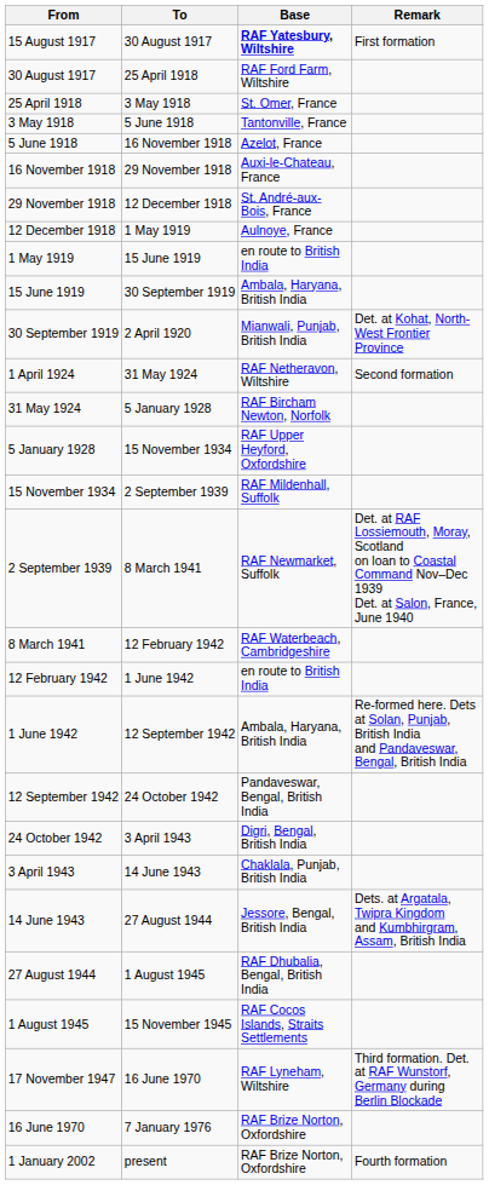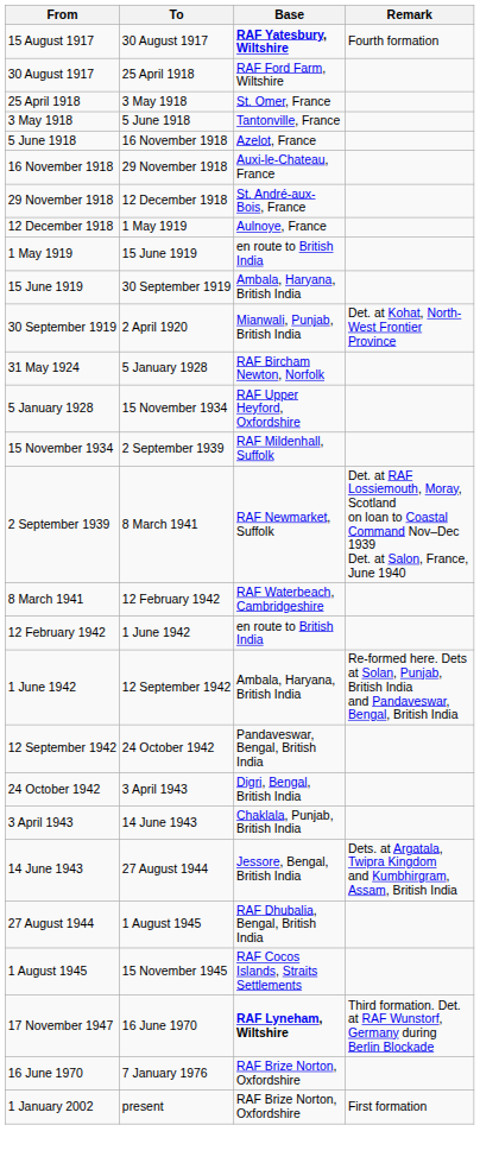 <table class="wikitable">
 <tr>
 <th>From</th>
 <th>To</th>
 <th>Base</th>
 <th>Remark</th>
 </tr>
 <tr>
 <td>15 August 1917</td>
 <td>30 August 1917</td>
 <td><strong><a href='#'>RAF Yatesbury</a>, <a href='#'>Wiltshire</a></strong></td>
-<td>First formation</td>
+<td>Fourth formation</td>
 </tr>
 <tr>
 <td>30 August 1917</td>
 <td>25 April 1918</td>
 <td><a href='#'>RAF Ford Farm</a>, Wiltshire</td>
 <td></td>
 </tr>
 <tr>
 <td>25 April 1918</td>
 <td>3 May 1918</td>
 <td><a href='#'>St. Omer</a>, France</td>
 <td></td>
 </tr>
 <tr>
 <td>3 May 1918</td>
 <td>5 June 1918</td>
 <td><a href='#'>Tantonville</a>, France</td>
 <td></td>
 </tr>
 <tr>
 <td>5 June 1918</td>
 <td>16 November 1918</td>
 <td><a href='#'>Azelot</a>, France</td>
 <td></td>
 </tr>
 <tr>
 <td>16 November 1918</td>
 <td>29 November 1918</td>
 <td><a href='#'>Auxi-le-Chateau</a>, France</td>
 <td></td>
 </tr>
 <tr>
 <td>29 November 1918</td>
 <td>12 December 1918</td>
 <td><a href='#'>St. André-aux-Bois</a>, France</td>
 <td></td>
 </tr>
 <tr>
 <td>12 December 1918</td>
 <td>1 May 1919</td>
 <td><a href='#'>Aulnoye</a>, France</td>
 <td></td>
 </tr>
 <tr>
 <td>1 May 1919</td>
 <td>15 June 1919</td>
 <td>en route to <a href='#'>British India</a></td>
 <td></td>
 </tr>
 <tr>
 <td>15 June 1919</td>
 <td style="white-space: nowrap;">30 September 1919</td>
 <td><a href='#'>Ambala</a>, <a href='#'>Haryana</a>, British India</td>
 <td></td>
 </tr>
 <tr>
 <td style="white-space: nowrap;">30 September 1919</td>
 <td>2 April 1920</td>
 <td><a href='#'>Mianwali</a>, <a href='#'>Punjab</a>, British India</td>
 <td>Det. at <a href='#'>Kohat</a>, <a href='#'>North-West Frontier Province</a></td>
-</tr>
-<tr>
-<td>1 April 1924</td>
-<td>31 May 1924</td>
-<td><a href='#'>RAF Netheravon</a>, Wiltshire</td>
-<td>Second formation</td>
 </tr>
 <tr>
 <td>31 May 1924</td>
 <td>5 January 1928</td>
 <td><a href='#'>RAF Bircham Newton</a>, <a href='#'>Norfolk</a></td>
 <td></td>
 </tr>
 <tr>
 <td>5 January 1928</td>
 <td>15 November 1934</td>
 <td><a href='#'>RAF Upper Heyford</a>, <a href='#'>Oxfordshire</a></td>
 <td></td>
 </tr>
 <tr>
 <td>15 November 1934</td>
 <td>2 September 1939</td>
 <td><a href='#'>RAF Mildenhall</a>, <a href='#'>Suffolk</a></td>
 <td></td>
 </tr>
 <tr>
 <td>2 September 1939</td>
 <td>8 March 1941</td>
 <td><a href='#'>RAF Newmarket</a>, Suffolk</td>
 <td>Det. at <a href='#'>RAF Lossiemouth</a>, <a href='#'>Moray</a>, Scotland<br> on loan to <a href='#'>Coastal Command</a> Nov–Dec 1939<br> Det. at <a href='#'>Salon</a>, France, June 1940</td>
 </tr>
 <tr>
 <td>8 March 1941</td>
 <td>12 February 1942</td>
 <td><a href='#'>RAF Waterbeach</a>, <a href='#'>Cambridgeshire</a></td>
 <td></td>
 </tr>
 <tr>
 <td>12 February 1942</td>
 <td>1 June 1942</td>
 <td>en route to <a href='#'>British India</a></td>
 <td></td>
 </tr>
 <tr>
 <td>1 June 1942</td>
 <td>12 September 1942</td>
 <td>Ambala, Haryana, British India</td>
 <td>Re-formed here. Dets at <a href='#'>Solan</a>, <a href='#'>Punjab</a>, British India<br> and <a href='#'>Pandaveswar</a>, <a href='#'>Bengal</a>, British India</td>
 </tr>
 <tr>
 <td>12 September 1942</td>
 <td>24 October 1942</td>
 <td>Pandaveswar, Bengal, British India</td>
 <td></td>
 </tr>
 <tr>
 <td>24 October 1942</td>
 <td>3 April 1943</td>
 <td><a href='#'>Digri</a>, <a href='#'>Bengal</a>, British India</td>
 <td></td>
 </tr>
 <tr>
 <td>3 April 1943</td>
 <td>14 June 1943</td>
 <td><a href='#'>Chaklala</a>, Punjab, British India</td>
 <td></td>
 </tr>
 <tr>
 <td>14 June 1943</td>
 <td>27 August 1944</td>
 <td><a href='#'>Jessore</a>, Bengal, British India</td>
 <td>Dets. at <a href='#'>Argatala</a>, <a href='#'>Twipra Kingdom</a><br> and <a href='#'>Kumbhirgram</a>, <a href='#'>Assam</a>, British India</td>
 </tr>
 <tr>
 <td>27 August 1944</td>
 <td>1 August 1945</td>
 <td><a href='#'>RAF Dhubalia</a>, Bengal, British India</td>
 <td></td>
 </tr>
 <tr>
 <td>1 August 1945</td>
 <td>15 November 1945</td>
 <td><a href='#'>RAF Cocos Islands</a>, <a href='#'>Straits Settlements</a></td>
 <td></td>
 </tr>
 <tr>
 <td>17 November 1947</td>
 <td>16 June 1970</td>
-<td><a href='#'>RAF Lyneham</a>, Wiltshire</td>
+<td><strong><a href='#'>RAF Lyneham</a>, Wiltshire</strong></td>
 <td>Third formation. Det. at <a href='#'>RAF Wunstorf</a>, <a href='#'>Germany</a> during <a href='#'>Berlin Blockade</a></td>
 </tr>
 <tr>
 <td>16 June 1970</td>
 <td>7 January 1976</td>
 <td><a href='#'>RAF Brize Norton</a>, Oxfordshire</td>
 <td></td>
 </tr>
 <tr>
 <td>1 January 2002</td>
 <td>present</td>
 <td>RAF Brize Norton, Oxfordshire</td>
-<td>Fourth formation</td>
+<td>First formation</td>
 </tr>
 </table>
